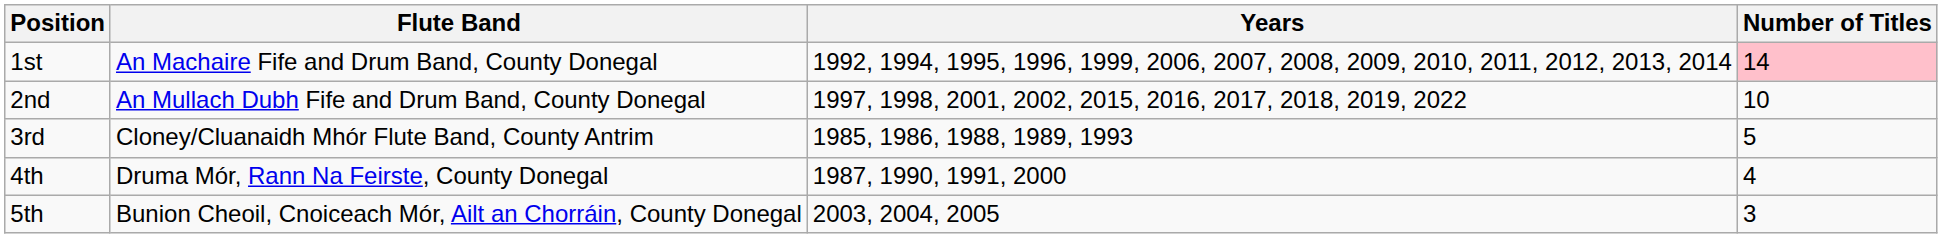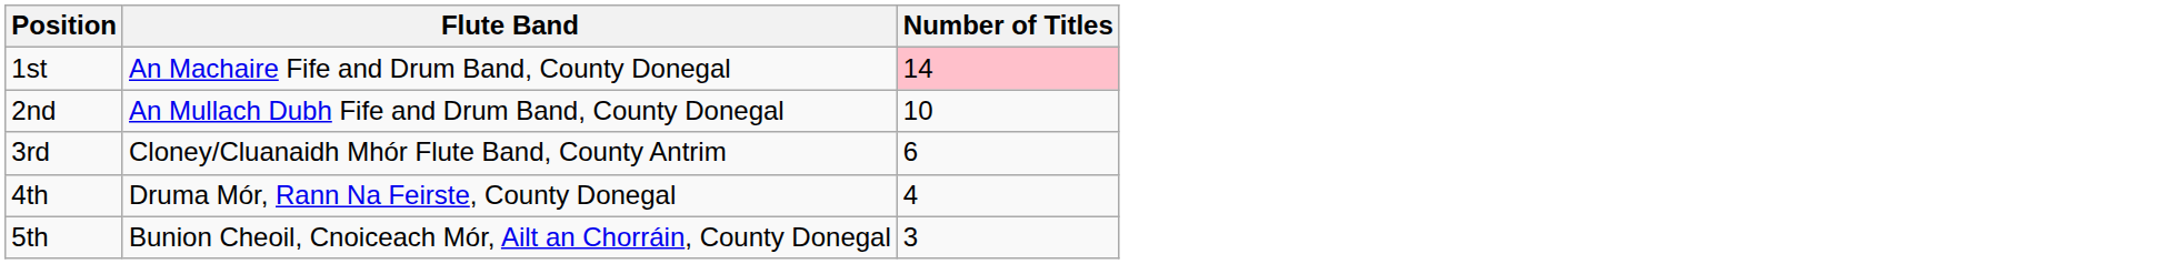 <table class="wikitable">
 <tr>
 <th>Position</th>
 <th>Flute Band</th>
-<th>Years</th>
 <th>Number of Titles</th>
 </tr>
 <tr>
 <td>1st</td>
 <td><a href='#'>An Machaire</a> Fife and Drum Band, County Donegal</td>
-<td>1992, 1994, 1995, 1996, 1999, 2006, 2007, 2008, 2009, 2010, 2011, 2012, 2013, 2014</td>
 <td style="background: pink;">14</td>
 </tr>
 <tr>
 <td>2nd</td>
 <td><a href='#'>An Mullach Dubh</a> Fife and Drum Band, County Donegal</td>
-<td>1997, 1998, 2001, 2002, 2015, 2016, 2017, 2018, 2019, 2022</td>
 <td>10</td>
 </tr>
 <tr>
 <td>3rd</td>
 <td>Cloney/Cluanaidh Mhór Flute Band, County Antrim</td>
-<td>1985, 1986, 1988, 1989, 1993</td>
-<td>5</td>
+<td>6</td>
 </tr>
 <tr>
 <td>4th</td>
 <td>Druma Mór, <a href='#'>Rann Na Feirste</a>, County Donegal</td>
-<td>1987, 1990, 1991, 2000</td>
 <td>4</td>
 </tr>
 <tr>
 <td>5th</td>
 <td>Bunion Cheoil, Cnoiceach Mór, <a href='#'>Ailt an Chorráin</a>, County Donegal</td>
-<td>2003, 2004, 2005</td>
 <td>3</td>
 </tr>
 </table>
